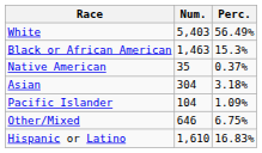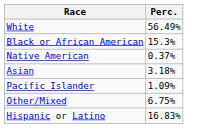 <table class="wikitable">
 <tr>
 <th>Race</th>
-<th>Num.</th>
 <th>Perc.</th>
 </tr>
 <tr>
 <td><a href='#'>White</a></td>
-<td>5,403</td>
 <td>56.49%</td>
 </tr>
 <tr>
 <td><a href='#'>Black or African American</a></td>
-<td>1,463</td>
 <td>15.3%</td>
 </tr>
 <tr>
 <td><a href='#'>Native American</a></td>
-<td>35</td>
 <td>0.37%</td>
 </tr>
 <tr>
 <td><a href='#'>Asian</a></td>
-<td>304</td>
 <td>3.18%</td>
 </tr>
 <tr>
 <td><a href='#'>Pacific Islander</a></td>
-<td>104</td>
 <td>1.09%</td>
 </tr>
 <tr>
 <td><a href='#'>Other/Mixed</a></td>
-<td>646</td>
 <td>6.75%</td>
 </tr>
 <tr>
 <td><a href='#'>Hispanic</a> or <a href='#'>Latino</a></td>
-<td>1,610</td>
 <td>16.83%</td>
 </tr>
 </table>
